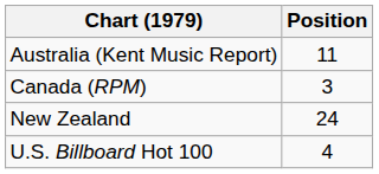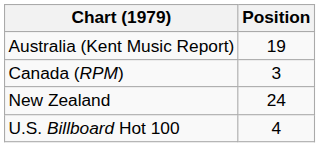 <table class="wikitable sortable">
 <tr>
 <th>Chart (1979)</th>
 <th>Position</th>
 </tr>
 <tr>
 <td>Australia (Kent Music Report)</td>
-<td style="text-align:center;">11</td>
+<td style="text-align:center;">19</td>
 </tr>
 <tr>
 <td>Canada (<em>RPM</em>)</td>
 <td style="text-align:center;">3</td>
 </tr>
 <tr>
 <td>New Zealand</td>
 <td align="center">24</td>
 </tr>
 <tr>
 <td>U.S. <em>Billboard</em> Hot 100</td>
 <td style="text-align:center;">4</td>
 </tr>
 </table>
